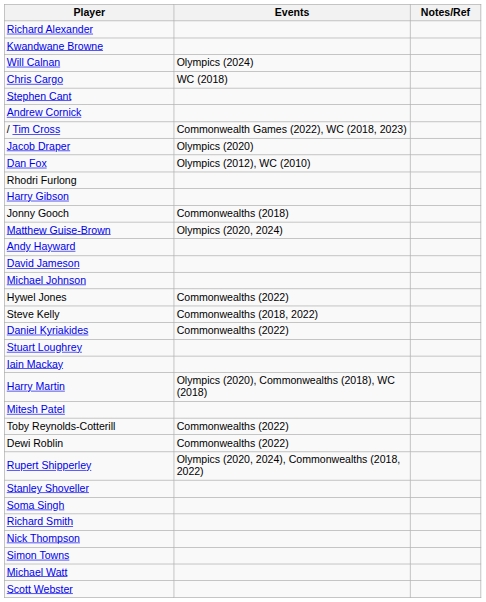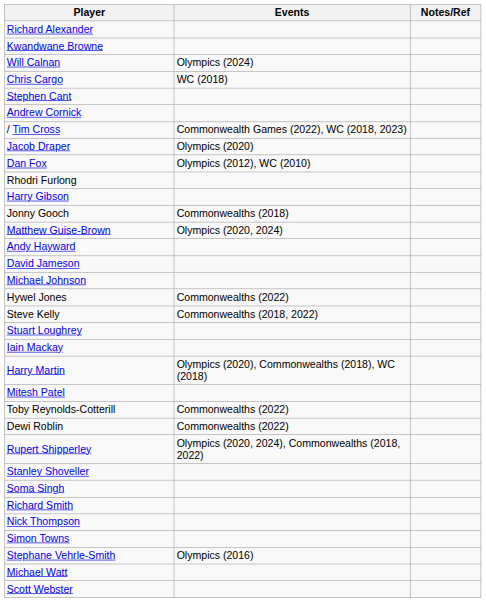 <table class="wikitable">
 <tr>
 <th width=250>Player</th>
 <th width=350>Events</th>
 <th width=100>Notes/Ref</th>
 </tr>
 <tr>
 <td> <a href='#'>Richard Alexander</a></td>
 <td></td>
 <td></td>
 </tr>
 <tr>
 <td><a href='#'>Kwandwane Browne</a></td>
 <td></td>
 <td></td>
 </tr>
 <tr>
 <td> <a href='#'>Will Calnan</a></td>
 <td>Olympics (2024)</td>
 <td></td>
 </tr>
 <tr>
 <td> <a href='#'>Chris Cargo</a></td>
 <td>WC (2018)</td>
 <td></td>
 </tr>
 <tr>
 <td> <a href='#'>Stephen Cant</a></td>
 <td></td>
 <td></td>
 </tr>
 <tr>
 <td> <a href='#'>Andrew Cornick</a></td>
 <td></td>
 <td></td>
 </tr>
 <tr>
 <td>/ <a href='#'>Tim Cross</a></td>
 <td>Commonwealth Games (2022), WC (2018, 2023)</td>
 <td></td>
 </tr>
 <tr>
 <td> <a href='#'>Jacob Draper</a></td>
 <td>Olympics (2020)</td>
 <td></td>
 </tr>
 <tr>
 <td> <a href='#'>Dan Fox</a></td>
 <td>Olympics (2012), WC (2010)</td>
 <td></td>
 </tr>
 <tr>
 <td> Rhodri Furlong</td>
 <td></td>
 <td></td>
 </tr>
 <tr>
 <td> <a href='#'>Harry Gibson</a></td>
 <td></td>
 <td></td>
 </tr>
 <tr>
 <td> Jonny Gooch</td>
 <td>Commonwealths (2018)</td>
 <td></td>
 </tr>
 <tr>
 <td> <a href='#'>Matthew Guise-Brown</a></td>
 <td>Olympics (2020, 2024)</td>
 <td></td>
 </tr>
 <tr>
 <td> <a href='#'>Andy Hayward</a></td>
 <td></td>
 <td></td>
 </tr>
 <tr>
 <td><a href='#'>David Jameson</a></td>
 <td></td>
 <td></td>
 </tr>
 <tr>
 <td> <a href='#'>Michael Johnson</a></td>
 <td></td>
 <td></td>
 </tr>
 <tr>
 <td> Hywel Jones</td>
 <td>Commonwealths (2022)</td>
 <td></td>
 </tr>
 <tr>
 <td> Steve Kelly</td>
 <td>Commonwealths (2018, 2022)</td>
 <td></td>
 </tr>
 <tr>
-<td> <a href='#'>Daniel Kyriakides</a></td>
-<td>Commonwealths (2022)</td>
-<td></td>
-</tr>
-<tr>
 <td> <a href='#'>Stuart Loughrey</a></td>
 <td></td>
 <td></td>
 </tr>
 <tr>
 <td> <a href='#'>Iain Mackay</a></td>
 <td></td>
 <td></td>
 </tr>
 <tr>
 <td> <a href='#'>Harry Martin</a></td>
 <td>Olympics (2020), Commonwealths (2018), WC (2018)</td>
 <td></td>
 </tr>
 <tr>
 <td> <a href='#'>Mitesh Patel</a></td>
 <td></td>
 <td></td>
 </tr>
 <tr>
 <td> Toby Reynolds-Cotterill</td>
 <td>Commonwealths (2022)</td>
 <td></td>
 </tr>
 <tr>
 <td> Dewi Roblin</td>
 <td>Commonwealths (2022)</td>
 <td></td>
 </tr>
 <tr>
 <td> <a href='#'>Rupert Shipperley</a></td>
 <td>Olympics (2020, 2024), Commonwealths (2018, 2022)</td>
 <td></td>
 </tr>
 <tr>
 <td> <a href='#'>Stanley Shoveller</a></td>
 <td></td>
 <td></td>
 </tr>
 <tr>
 <td> <a href='#'>Soma Singh</a></td>
 <td></td>
 <td></td>
 </tr>
 <tr>
 <td> <a href='#'>Richard Smith</a></td>
 <td></td>
 <td></td>
 </tr>
 <tr>
 <td> <a href='#'>Nick Thompson</a></td>
 <td></td>
 <td></td>
 </tr>
 <tr>
 <td> <a href='#'>Simon Towns</a></td>
 <td></td>
 <td></td>
 </tr>
 <tr>
+<td> <a href='#'>Stephane Vehrle-Smith</a></td>
+<td>Olympics (2016)</td>
+<td></td>
+</tr>
+<tr>
 <td> <a href='#'>Michael Watt</a></td>
 <td></td>
 <td></td>
 </tr>
 <tr>
 <td> <a href='#'>Scott Webster</a></td>
 <td></td>
 <td></td>
 </tr>
 </table>
